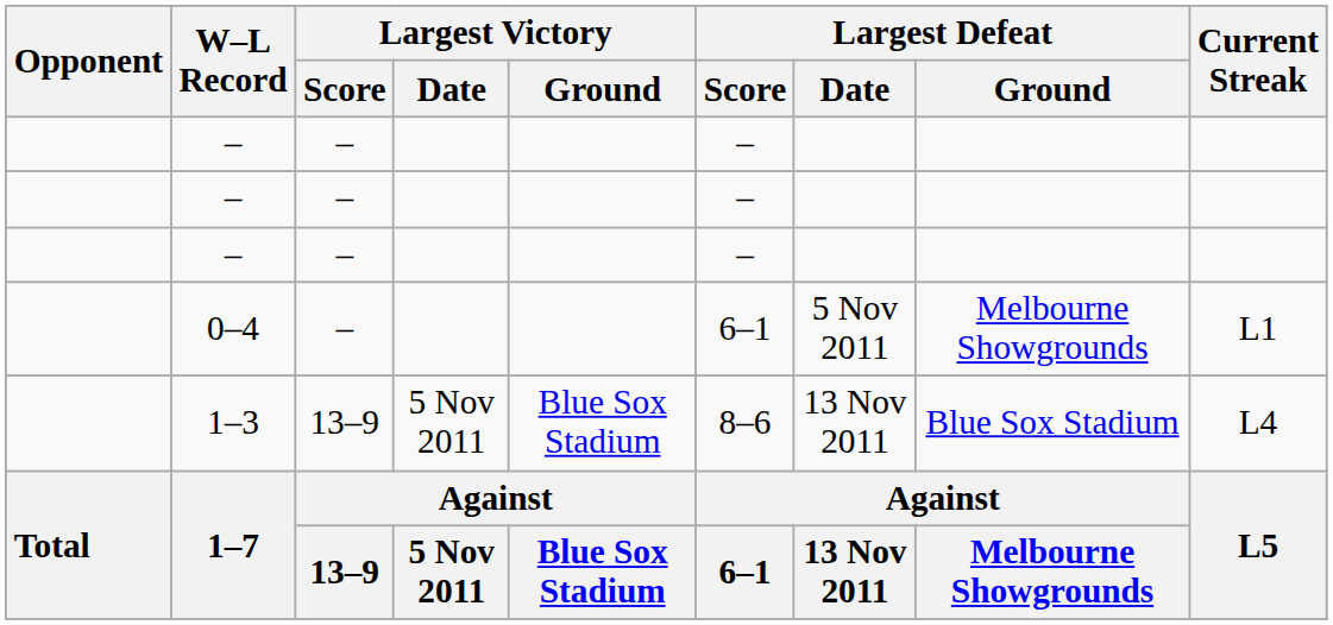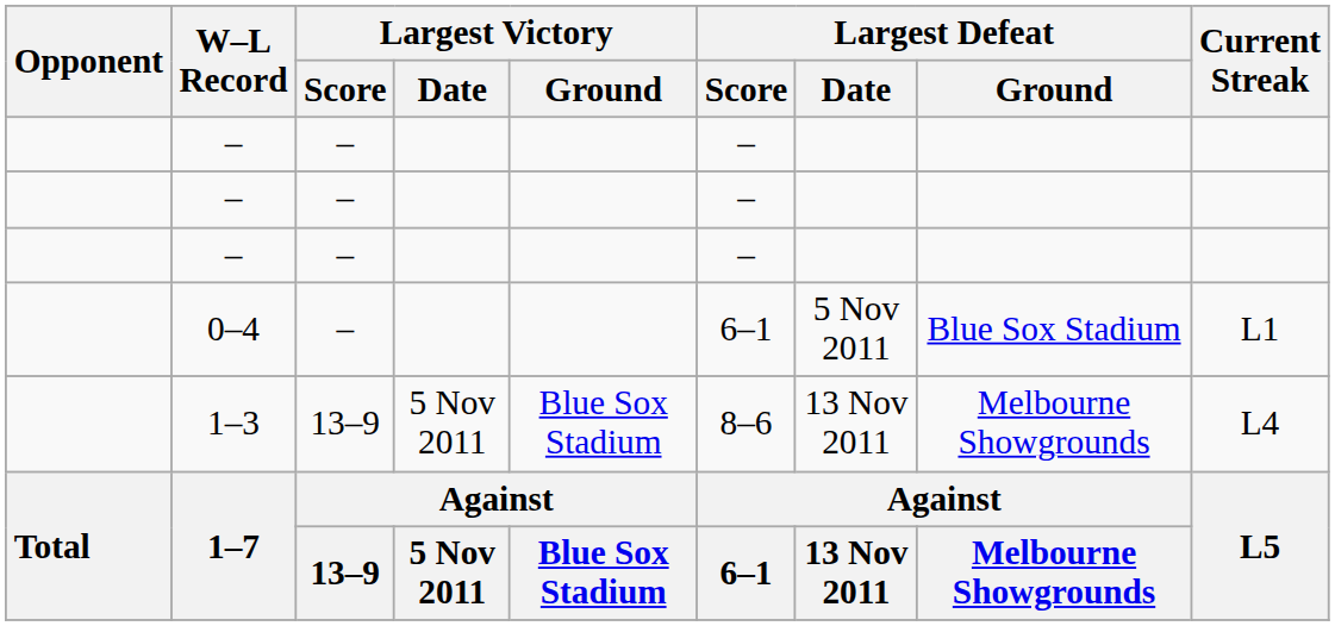 <table class="wikitable" style="text-align:center">
 <tr>
 <th rowspan=2>Opponent</th>
 <th rowspan=2>W–L<br>Record</th>
 <th colspan=3>Largest Victory</th>
 <th colspan=3>Largest Defeat</th>
 <th rowspan=2>Current<br>Streak</th>
 </tr>
 <tr>
 <th>Score</th>
 <th>Date</th>
 <th>Ground</th>
 <th>Score</th>
 <th>Date</th>
 <th>Ground</th>
 </tr>
 <tr>
 <td align=left></td>
 <td>–</td>
 <td>–</td>
 <td></td>
 <td></td>
 <td>–</td>
 <td></td>
 <td></td>
 <td></td>
 </tr>
 <tr>
 <td align=left></td>
 <td>–</td>
 <td>–</td>
 <td></td>
 <td></td>
 <td>–</td>
 <td></td>
 <td></td>
 <td></td>
 </tr>
 <tr>
 <td align=left></td>
 <td>–</td>
 <td>–</td>
 <td></td>
 <td></td>
 <td>–</td>
 <td></td>
 <td></td>
 <td></td>
 </tr>
 <tr>
 <td align=left></td>
 <td>0–4</td>
 <td>–</td>
 <td></td>
 <td></td>
 <td>6–1</td>
 <td>5 Nov 2011</td>
-<td><a href='#'>Melbourne Showgrounds</a></td>
+<td><a href='#'>Blue Sox Stadium</a></td>
 <td>L1</td>
 </tr>
 <tr>
 <td align=left></td>
 <td>1–3</td>
 <td>13–9</td>
 <td>5 Nov 2011</td>
 <td><a href='#'>Blue Sox Stadium</a></td>
 <td>8–6</td>
 <td>13 Nov 2011</td>
-<td><a href='#'>Blue Sox Stadium</a></td>
+<td><a href='#'>Melbourne Showgrounds</a></td>
 <td>L4</td>
 </tr>
 <tr>
 <th rowspan="2" style="text-align:left;">Total</th>
 <th rowspan=2>1–7</th>
 <th colspan=3>Against </th>
 <th colspan=3>Against </th>
 <th rowspan=2>L5</th>
 </tr>
 <tr>
 <th>13–9</th>
 <th>5 Nov 2011</th>
 <th><a href='#'>Blue Sox Stadium</a></th>
 <th>6–1</th>
 <th>13 Nov 2011</th>
 <th><a href='#'>Melbourne Showgrounds</a></th>
 </tr>
 </table>
